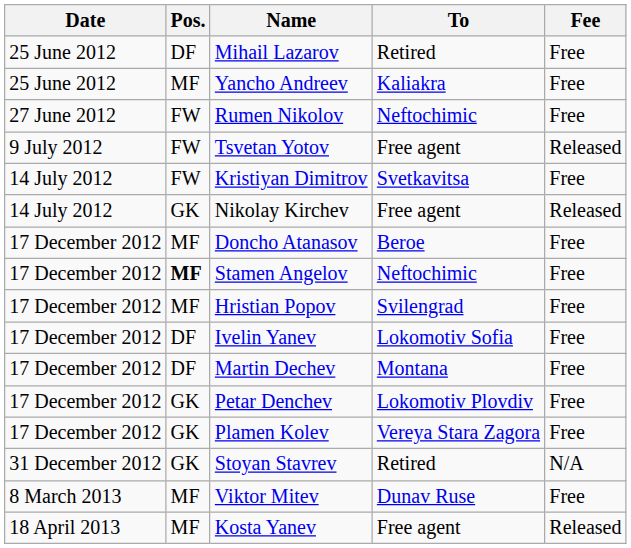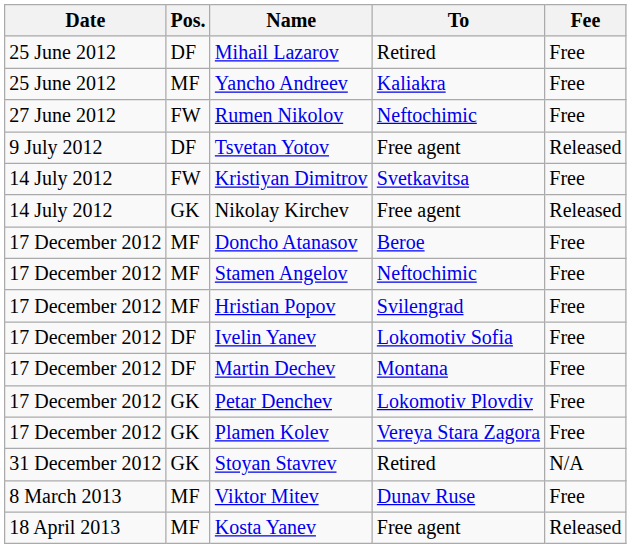 <table class="wikitable">
 <tr>
 <th>Date</th>
 <th>Pos.</th>
 <th>Name</th>
 <th>To</th>
 <th>Fee</th>
 </tr>
 <tr>
 <td>25 June 2012</td>
 <td>DF</td>
 <td> <a href='#'>Mihail Lazarov</a></td>
 <td>Retired</td>
 <td>Free</td>
 </tr>
 <tr>
 <td>25 June 2012</td>
 <td>MF</td>
 <td> <a href='#'>Yancho Andreev</a></td>
 <td><a href='#'>Kaliakra</a></td>
 <td>Free</td>
 </tr>
 <tr>
 <td>27 June 2012</td>
 <td>FW</td>
 <td> <a href='#'>Rumen Nikolov</a></td>
 <td><a href='#'>Neftochimic</a></td>
 <td>Free</td>
 </tr>
 <tr>
 <td>9 July 2012</td>
-<td>FW</td>
+<td>DF</td>
 <td> <a href='#'>Tsvetan Yotov</a></td>
 <td>Free agent</td>
 <td>Released</td>
 </tr>
 <tr>
 <td>14 July 2012</td>
 <td>FW</td>
 <td> <a href='#'>Kristiyan Dimitrov</a></td>
 <td><a href='#'>Svetkavitsa</a></td>
 <td>Free</td>
 </tr>
 <tr>
 <td>14 July 2012</td>
 <td>GK</td>
 <td> Nikolay Kirchev</td>
 <td>Free agent</td>
 <td>Released</td>
 </tr>
 <tr>
 <td>17 December 2012</td>
 <td>MF</td>
 <td> <a href='#'>Doncho Atanasov</a></td>
 <td><a href='#'>Beroe</a></td>
 <td>Free</td>
 </tr>
 <tr>
 <td>17 December 2012</td>
-<td><strong>MF</strong></td>
+<td>MF</td>
 <td> <a href='#'>Stamen Angelov</a></td>
 <td><a href='#'>Neftochimic</a></td>
 <td>Free</td>
 </tr>
 <tr>
 <td>17 December 2012</td>
 <td>MF</td>
 <td> <a href='#'>Hristian Popov</a></td>
 <td><a href='#'>Svilengrad</a></td>
 <td>Free</td>
 </tr>
 <tr>
 <td>17 December 2012</td>
 <td>DF</td>
 <td> <a href='#'>Ivelin Yanev</a></td>
 <td><a href='#'>Lokomotiv Sofia</a></td>
 <td>Free</td>
 </tr>
 <tr>
 <td>17 December 2012</td>
 <td>DF</td>
 <td> <a href='#'>Martin Dechev</a></td>
 <td><a href='#'>Montana</a></td>
 <td>Free</td>
 </tr>
 <tr>
 <td>17 December 2012</td>
 <td>GK</td>
 <td> <a href='#'>Petar Denchev</a></td>
 <td><a href='#'>Lokomotiv Plovdiv</a></td>
 <td>Free</td>
 </tr>
 <tr>
 <td>17 December 2012</td>
 <td>GK</td>
 <td> <a href='#'>Plamen Kolev</a></td>
 <td><a href='#'>Vereya Stara Zagora</a></td>
 <td>Free</td>
 </tr>
 <tr>
 <td>31 December 2012</td>
 <td>GK</td>
 <td> <a href='#'>Stoyan Stavrev</a></td>
 <td>Retired</td>
 <td>N/A</td>
 </tr>
 <tr>
 <td>8 March 2013</td>
 <td>MF</td>
 <td> <a href='#'>Viktor Mitev</a></td>
 <td><a href='#'>Dunav Ruse</a></td>
 <td>Free</td>
 </tr>
 <tr>
 <td>18 April 2013</td>
 <td>MF</td>
 <td> <a href='#'>Kosta Yanev</a></td>
 <td>Free agent</td>
 <td>Released</td>
 </tr>
 </table>
